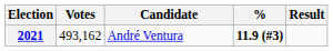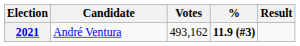 <table class="wikitable" style="text-align:right;">
 <tr>
 <th>Election</th>
+<th width="152px">Candidate</th>
 <th>Votes</th>
-<th width="152px">Candidate</th>
 <th>%</th>
 <th>Result</th>
 </tr>
 <tr>
 <th><a href='#'>2021</a></th>
+<td align=left><a href='#'>André Ventura</a></td>
 <td>493,162</td>
-<td align=left><a href='#'>André Ventura</a></td>
 <td><strong>11.9 (#3)</strong></td>
 <td></td>
 </tr>
 </table>
